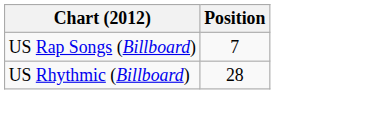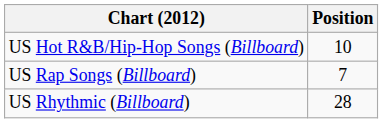 <table class="wikitable sortable">
 <tr>
 <th scope="col">Chart (2012)</th>
 <th scope="col">Position</th>
+</tr>
+<tr>
+<td>US <a href='#'>Hot R&B/Hip-Hop Songs</a> (<em><a href='#'>Billboard</a></em>)</td>
+<td style="text-align:center;">10</td>
 </tr>
 <tr>
 <td>US <a href='#'>Rap Songs</a> (<em><a href='#'>Billboard</a></em>)</td>
 <td style="text-align:center;">7</td>
 </tr>
 <tr>
 <td>US <a href='#'>Rhythmic</a> (<em><a href='#'>Billboard</a></em>)</td>
 <td style="text-align:center;">28</td>
 </tr>
 </table>
